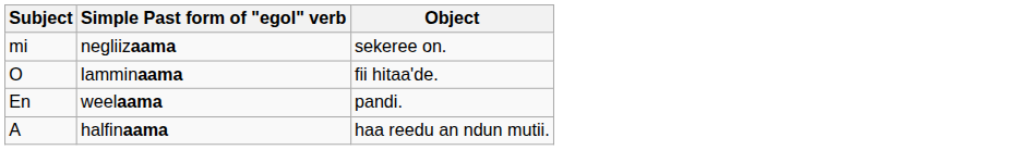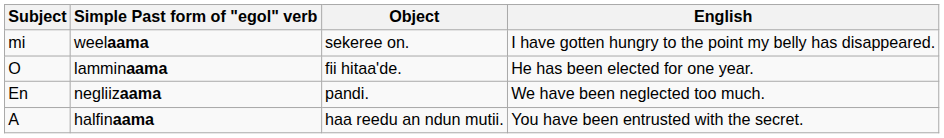 <table class="wikitable">
 <tr>
 <th>Subject</th>
 <th>Simple Past form of "egol" verb</th>
 <th>Object</th>
+<th>English</th>
 </tr>
 <tr>
 <td>mi</td>
-<td>negliiz<strong>aama</strong></td>
+<td>weel<strong>aama</strong></td>
 <td>sekeree on.</td>
+<td>I have gotten hungry to the point my belly has disappeared.</td>
 </tr>
 <tr>
 <td>O</td>
 <td>lammin<strong>aama</strong></td>
 <td>fii hitaa'de.</td>
+<td>He has been elected for one year.</td>
 </tr>
 <tr>
 <td>En</td>
-<td>weel<strong>aama</strong></td>
+<td>negliiz<strong>aama</strong></td>
 <td>pandi.</td>
+<td>We have been neglected too much.</td>
 </tr>
 <tr>
 <td>A</td>
 <td>halfin<strong>aama</strong></td>
 <td>haa reedu an ndun mutii.</td>
+<td>You have been entrusted with the secret.</td>
 </tr>
 </table>
